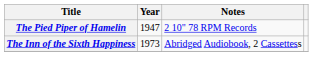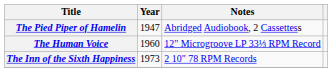 <table class="wikitable sortable plainrowheaders">
 <tr>
 <th scope="col">Title</th>
 <th scope="col">Year</th>
 <th scope="col" class="unsortable">Notes</th>
 <th scope="col" class="unsortable"></th>
 </tr>
 <tr>
 <th scope="row"><em><a href='#'>The Pied Piper of Hamelin</a></em></th>
 <td>1947</td>
-<td><a href='#'>2 10" 78 RPM Records</a></td>
+<td><a href='#'>Abridged</a> <a href='#'>Audiobook</a>, 2 <a href='#'>Cassettes</a>s</td>
+<td align="center"></td>
+</tr>
+<tr>
+<th scope="row"><em><a href='#'>The Human Voice</a></em></th>
+<td>1960</td>
+<td><a href='#'>12" Microgroove LP 33⅓ RPM Record</a></td>
 <td align="center"></td>
 </tr>
 <tr>
 <th scope="row"><em><a href='#'>The Inn of the Sixth Happiness</a></em></th>
 <td>1973</td>
-<td><a href='#'>Abridged</a> <a href='#'>Audiobook</a>, 2 <a href='#'>Cassettes</a>s</td>
+<td><a href='#'>2 10" 78 RPM Records</a></td>
 <td align="center"></td>
 </tr>
 <tr>
 </tr>
 </table>
